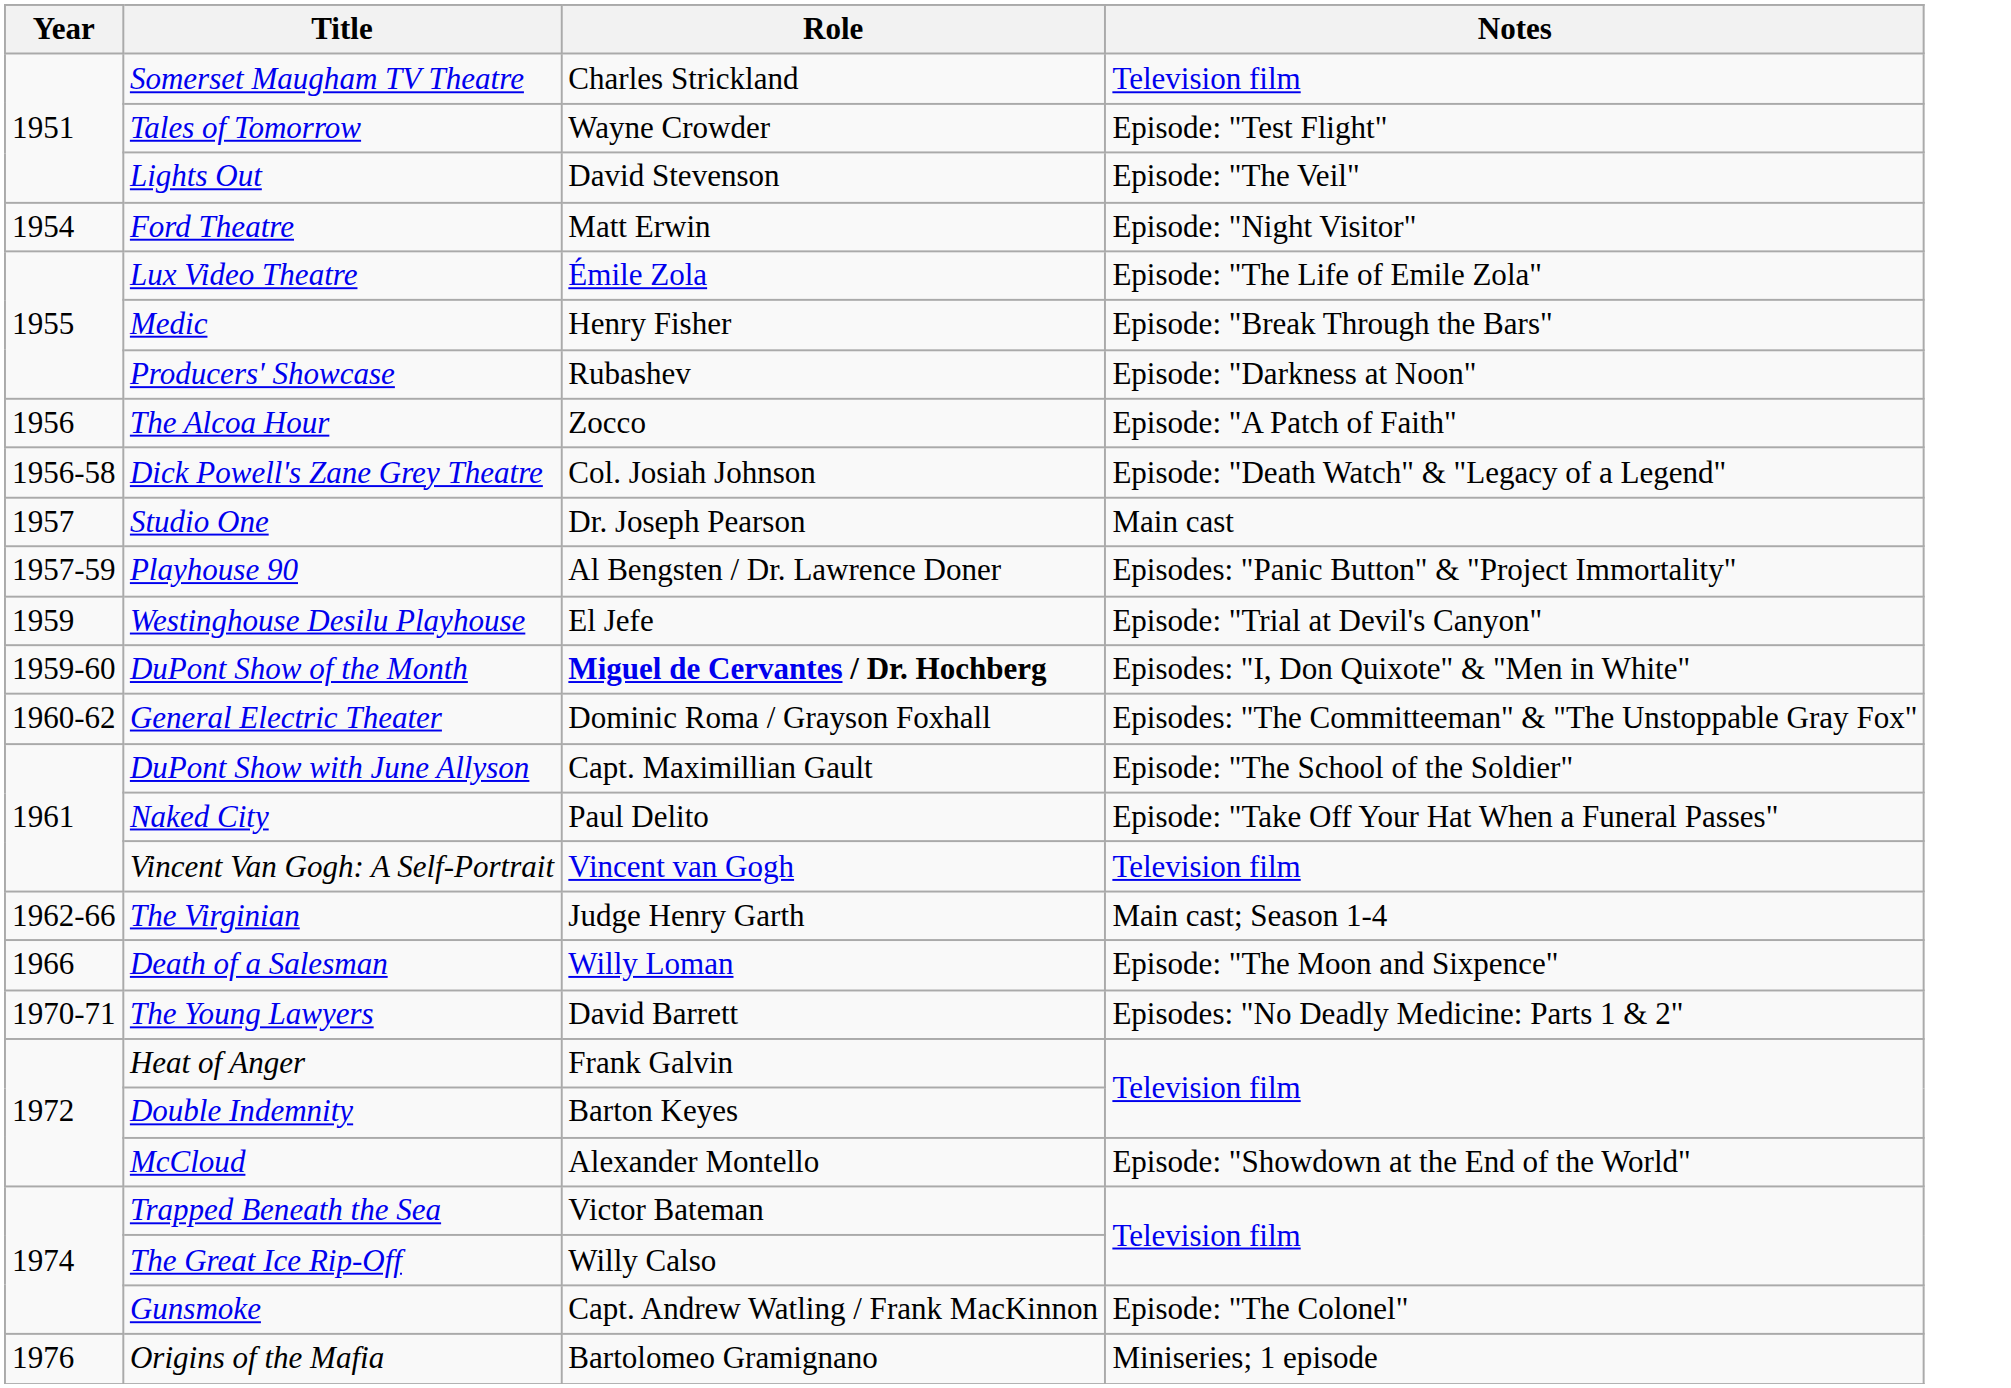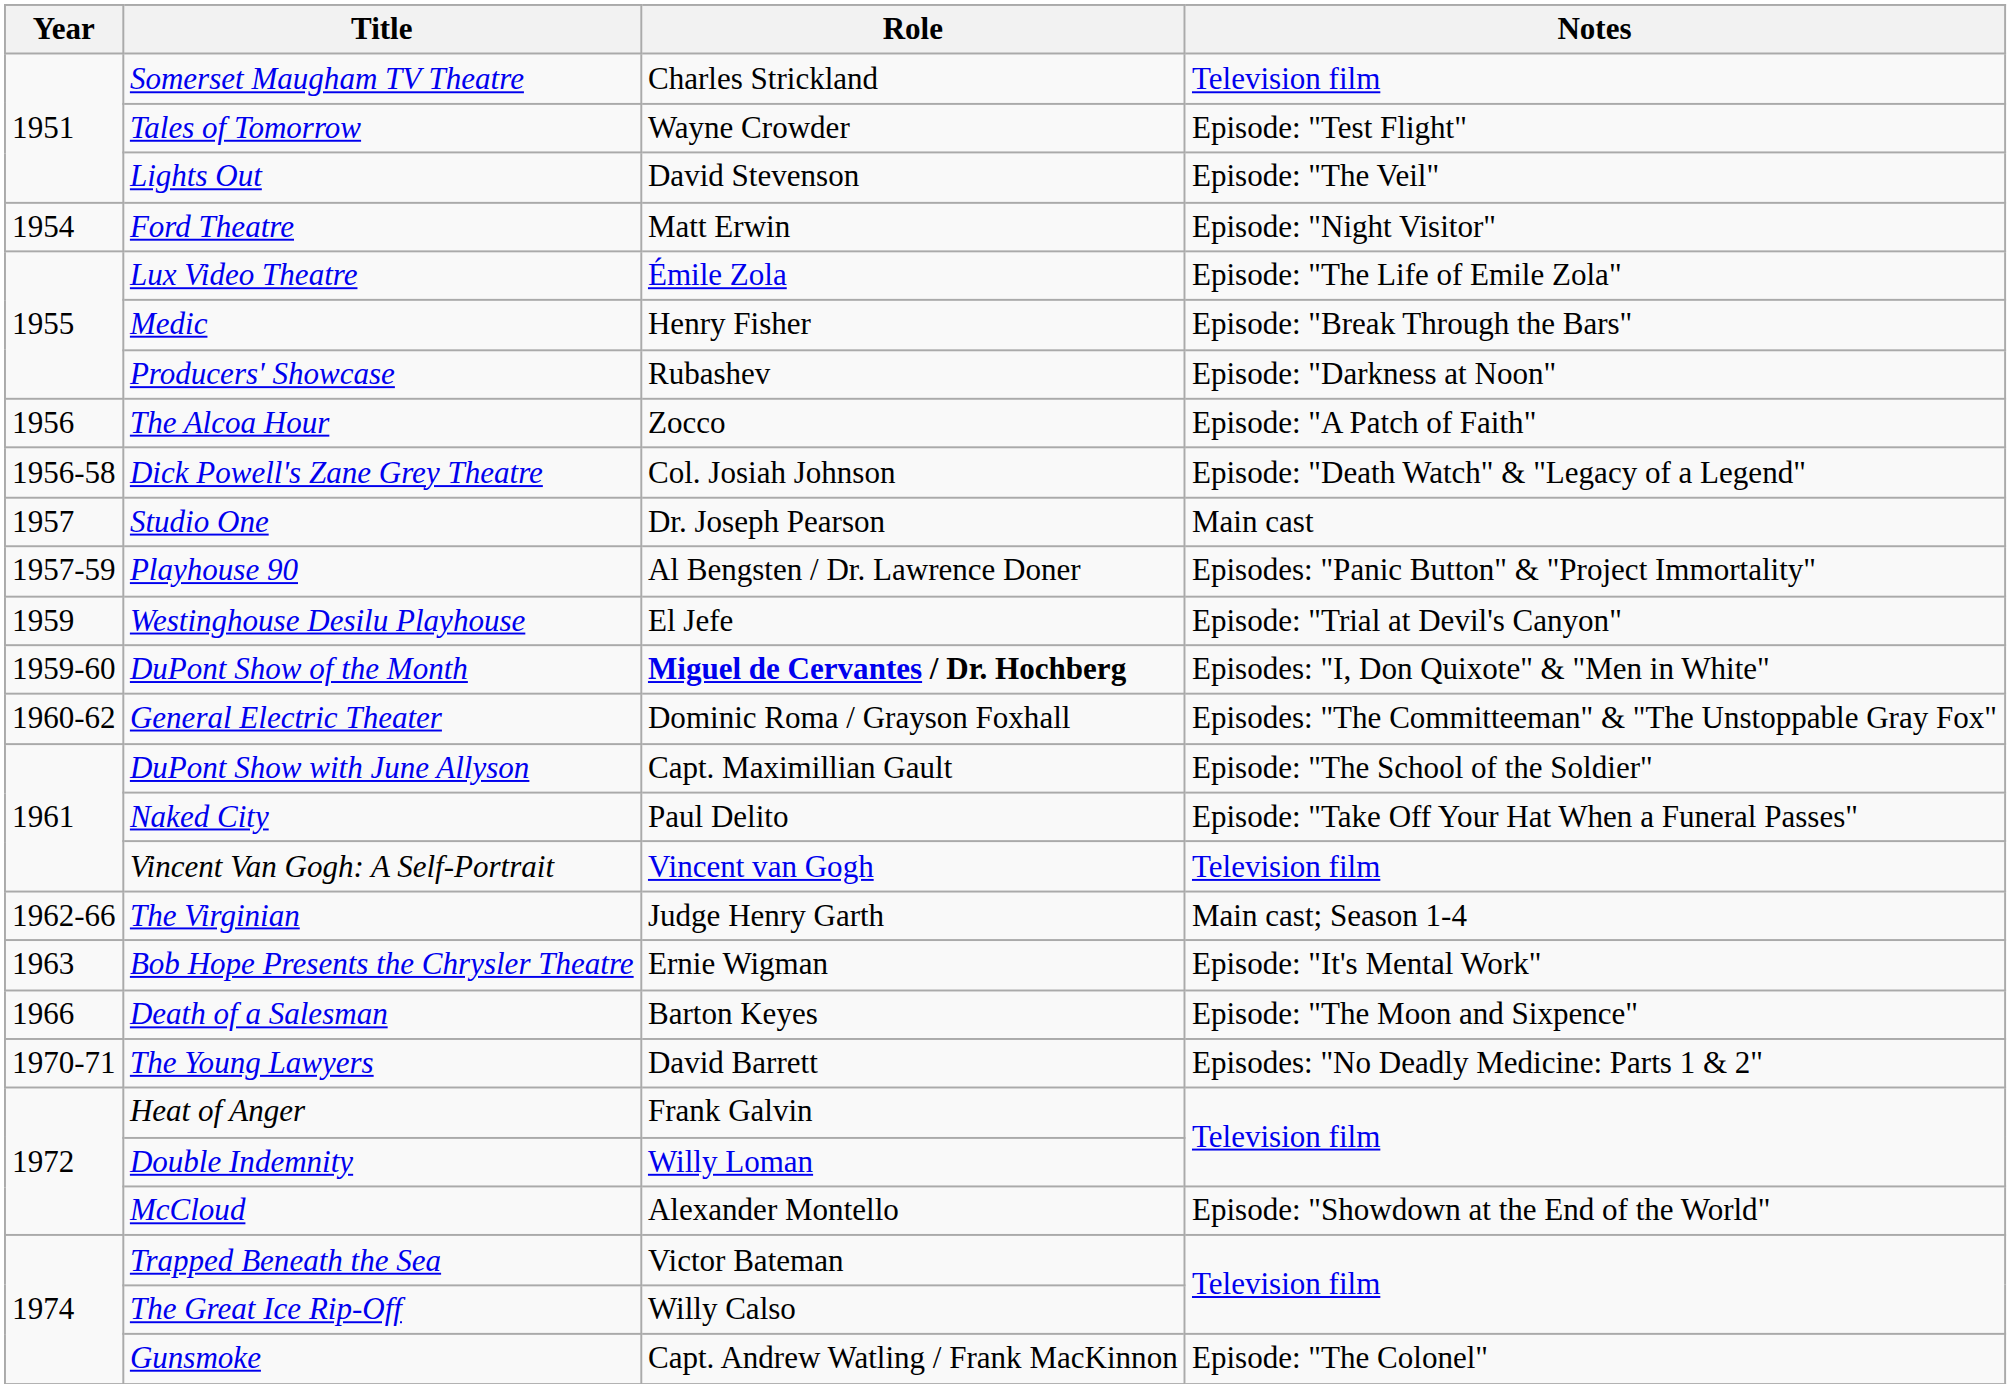 <table class="wikitable sortable">
 <tr>
 <th>Year</th>
 <th>Title</th>
 <th>Role</th>
 <th>Notes</th>
 </tr>
 <tr>
 <td rowspan="3">1951</td>
 <td><em><a href='#'>Somerset Maugham TV Theatre</a></em></td>
 <td>Charles Strickland</td>
 <td><a href='#'>Television film</a></td>
 </tr>
 <tr>
 <td><em><a href='#'>Tales of Tomorrow</a></em></td>
 <td>Wayne Crowder</td>
 <td>Episode: "Test Flight"</td>
 </tr>
 <tr>
 <td><a href='#'><em>Lights Out</em></a></td>
 <td>David Stevenson</td>
 <td>Episode: "The Veil"</td>
 </tr>
 <tr>
 <td>1954</td>
 <td><em><a href='#'>Ford Theatre</a></em></td>
 <td>Matt Erwin</td>
 <td>Episode: "Night Visitor"</td>
 </tr>
 <tr>
 <td rowspan="3">1955</td>
 <td><em><a href='#'>Lux Video Theatre</a></em></td>
 <td><a href='#'>Émile Zola</a></td>
 <td>Episode: "The Life of Emile Zola"</td>
 </tr>
 <tr>
 <td><a href='#'><em>Medic</em></a></td>
 <td>Henry Fisher</td>
 <td>Episode: "Break Through the Bars"</td>
 </tr>
 <tr>
 <td><em><a href='#'>Producers' Showcase</a></em></td>
 <td>Rubashev</td>
 <td>Episode: "Darkness at Noon"</td>
 </tr>
 <tr>
 <td>1956</td>
 <td><em><a href='#'>The Alcoa Hour</a></em></td>
 <td>Zocco</td>
 <td>Episode: "A Patch of Faith"</td>
 </tr>
 <tr>
 <td>1956-58</td>
 <td><em><a href='#'>Dick Powell's Zane Grey Theatre</a></em></td>
 <td>Col. Josiah Johnson</td>
 <td>Episode: "Death Watch" & "Legacy of a Legend"</td>
 </tr>
 <tr>
 <td>1957</td>
 <td><a href='#'><em>Studio One</em></a></td>
 <td>Dr. Joseph Pearson</td>
 <td>Main cast</td>
 </tr>
 <tr>
 <td>1957-59</td>
 <td><em><a href='#'>Playhouse 90</a></em></td>
 <td>Al Bengsten / Dr. Lawrence Doner</td>
 <td>Episodes: "Panic Button" & "Project Immortality"</td>
 </tr>
 <tr>
 <td>1959</td>
 <td><em><a href='#'>Westinghouse Desilu Playhouse</a></em></td>
 <td>El Jefe</td>
 <td>Episode: "Trial at Devil's Canyon"</td>
 </tr>
 <tr>
 <td>1959-60</td>
 <td><em><a href='#'>DuPont Show of the Month</a></em></td>
 <td><strong><a href='#'>Miguel de Cervantes</a> / Dr. Hochberg</strong></td>
 <td>Episodes: "I, Don Quixote" & "Men in White"</td>
 </tr>
 <tr>
 <td>1960-62</td>
 <td><em><a href='#'>General Electric Theater</a></em></td>
 <td>Dominic Roma / Grayson Foxhall</td>
 <td>Episodes: "The Committeeman" & "The Unstoppable Gray Fox"</td>
 </tr>
 <tr>
 <td rowspan="3">1961</td>
 <td><em><a href='#'>DuPont Show with June Allyson</a></em></td>
 <td>Capt. Maximillian Gault</td>
 <td>Episode: "The School of the Soldier"</td>
 </tr>
 <tr>
 <td><a href='#'><em>Naked City</em></a></td>
 <td>Paul Delito</td>
 <td>Episode: "Take Off Your Hat When a Funeral Passes"</td>
 </tr>
 <tr>
 <td><em>Vincent Van Gogh: A Self-Portrait</em></td>
 <td><a href='#'>Vincent van Gogh</a></td>
 <td><a href='#'>Television film</a></td>
 </tr>
 <tr>
 <td>1962-66</td>
 <td><a href='#'><em>The Virginian</em></a></td>
 <td>Judge Henry Garth</td>
 <td>Main cast; Season 1-4</td>
 </tr>
 <tr>
+<td>1963</td>
+<td><em><a href='#'>Bob Hope Presents the Chrysler Theatre</a></em></td>
+<td>Ernie Wigman</td>
+<td>Episode: "It's Mental Work"</td>
+</tr>
+<tr>
 <td>1966</td>
 <td><em><a href='#'>Death of a Salesman</a></em></td>
-<td><a href='#'>Willy Loman</a></td>
+<td>Barton Keyes</td>
 <td>Episode: "The Moon and Sixpence"</td>
 </tr>
 <tr>
 <td>1970-71</td>
 <td><em><a href='#'>The Young Lawyers</a></em></td>
 <td>David Barrett</td>
 <td>Episodes: "No Deadly Medicine: Parts 1 & 2"</td>
 </tr>
 <tr>
 <td rowspan="3">1972</td>
 <td><em>Heat of Anger</em></td>
 <td>Frank Galvin</td>
 <td rowspan="2"><a href='#'>Television film</a></td>
 </tr>
 <tr>
 <td><em><a href='#'>Double Indemnity</a></em></td>
-<td>Barton Keyes</td>
+<td><a href='#'>Willy Loman</a></td>
 </tr>
 <tr>
 <td><a href='#'><em>McCloud</em></a></td>
 <td>Alexander Montello</td>
 <td>Episode: "Showdown at the End of the World"</td>
 </tr>
 <tr>
 <td rowspan="3">1974</td>
 <td><em><a href='#'>Trapped Beneath the Sea</a></em></td>
 <td>Victor Bateman</td>
 <td rowspan="2"><a href='#'>Television film</a></td>
 </tr>
 <tr>
 <td><em><a href='#'>The Great Ice Rip-Off</a></em></td>
 <td>Willy Calso</td>
 </tr>
 <tr>
 <td><em><a href='#'>Gunsmoke</a></em></td>
 <td>Capt. Andrew Watling / Frank MacKinnon</td>
 <td>Episode: "The Colonel"</td>
 </tr>
 <tr>
-<td>1976</td>
-<td><em>Origins of the Mafia</em></td>
-<td>Bartolomeo Gramignano</td>
-<td>Miniseries; 1 episode</td>
-</tr>
-<tr>
 </tr>
 </table>
